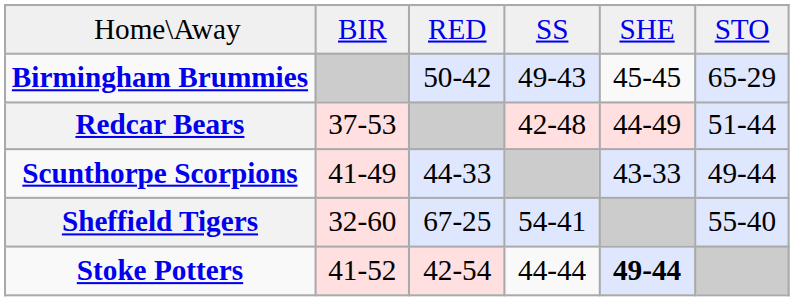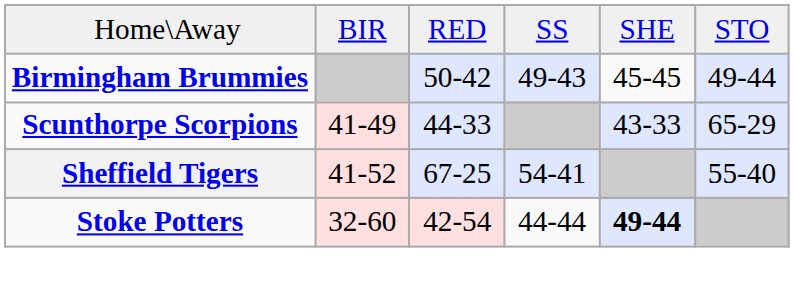 <table align="center" cellspacing="0" cellpadding="3" style="background-color: #f9f9f9; margin: 0; font-size: 90%; text-align: center" class="wikitable">
 <tr style="background:#F0F0F0;">
 <td align="centre">  Home\Away</td>
 <td width=40px><a href='#'>BIR</a></td>
 <td width=40px><a href='#'>RED</a></td>
 <td width=40px><a href='#'>SS</a></td>
 <td width=40px><a href='#'>SHE</a></td>
 <td width=40px><a href='#'>STO</a></td>
 </tr>
 <tr>
 <td><strong><a href='#'>Birmingham Brummies</a></strong></td>
 <td style="background:#CCCCCC"></td>
 <td style="background:#DFE7FF">50-42</td>
 <td style="background:#DFE7FF">49-43</td>
 <td>45-45</td>
-<td style="background:#DFE7FF">65-29</td>
-</tr>
-<tr>
-<th><a href='#'>Redcar Bears</a></th>
-<td style="background:#FFDFDF">37-53</td>
-<td style="background:#CCCCCC"></td>
-<td style="background:#FFDFDF">42-48</td>
-<td style="background:#FFDFDF">44-49</td>
-<td style="background:#DFE7FF">51-44</td>
+<td style="background:#DFE7FF">49-44</td>
 </tr>
 <tr>
 <td><strong><a href='#'>Scunthorpe Scorpions</a></strong></td>
 <td style="background:#FFDFDF">41-49</td>
 <td style="background:#DFE7FF">44-33</td>
 <td style="background:#CCCCCC"></td>
 <td style="background:#DFE7FF">43-33</td>
-<td style="background:#DFE7FF">49-44</td>
+<td style="background:#DFE7FF">65-29</td>
 </tr>
 <tr>
 <th><a href='#'>Sheffield Tigers</a></th>
-<td style="background:#FFDFDF">32-60</td>
+<td style="background:#FFDFDF">41-52</td>
 <td style="background:#DFE7FF">67-25</td>
 <td style="background:#DFE7FF">54-41</td>
 <td style="background:#CCCCCC"></td>
 <td style="background:#DFE7FF">55-40</td>
 </tr>
 <tr>
 <td><strong><a href='#'>Stoke Potters</a></strong></td>
-<td style="background:#FFDFDF">41-52</td>
+<td style="background:#FFDFDF">32-60</td>
 <td style="background:#FFDFDF">42-54</td>
 <td>44-44</td>
 <td style="background:#DFE7FF"><strong>49-44</strong></td>
 <td style="background:#CCCCCC"></td>
 </tr>
 </table>
